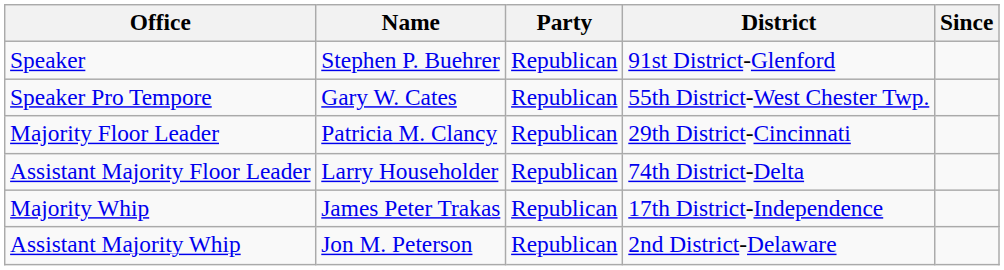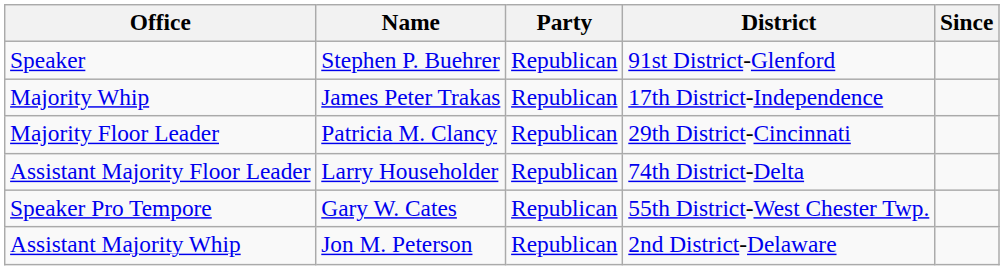 <table class="wikitable">
 <tr>
 <th>Office</th>
 <th>Name</th>
 <th>Party</th>
 <th>District</th>
 <th>Since</th>
 </tr>
 <tr>
 <td><a href='#'>Speaker</a></td>
 <td><a href='#'>Stephen P. Buehrer</a></td>
 <td><a href='#'>Republican</a></td>
 <td><a href='#'>91st District</a>-<a href='#'>Glenford</a></td>
 <td> </td>
 </tr>
 <tr>
-<td><a href='#'>Speaker Pro Tempore</a></td>
-<td><a href='#'>Gary W. Cates</a></td>
+<td><a href='#'>Majority Whip</a></td>
+<td><a href='#'>James Peter Trakas</a></td>
 <td><a href='#'>Republican</a></td>
-<td><a href='#'>55th District</a>-<a href='#'>West Chester Twp.</a></td>
+<td><a href='#'>17th District</a>-<a href='#'>Independence</a></td>
 <td> </td>
 </tr>
 <tr>
 <td><a href='#'>Majority Floor Leader</a></td>
 <td><a href='#'>Patricia M. Clancy</a></td>
 <td><a href='#'>Republican</a></td>
 <td><a href='#'>29th District</a>-<a href='#'>Cincinnati</a></td>
 <td> </td>
 </tr>
 <tr>
 <td><a href='#'>Assistant Majority Floor Leader</a></td>
 <td><a href='#'>Larry Householder</a></td>
 <td><a href='#'>Republican</a></td>
 <td><a href='#'>74th District</a>-<a href='#'>Delta</a></td>
 <td> </td>
 </tr>
 <tr>
-<td><a href='#'>Majority Whip</a></td>
-<td><a href='#'>James Peter Trakas</a></td>
+<td><a href='#'>Speaker Pro Tempore</a></td>
+<td><a href='#'>Gary W. Cates</a></td>
 <td><a href='#'>Republican</a></td>
-<td><a href='#'>17th District</a>-<a href='#'>Independence</a></td>
+<td><a href='#'>55th District</a>-<a href='#'>West Chester Twp.</a></td>
 <td> </td>
 </tr>
 <tr>
 <td><a href='#'>Assistant Majority Whip</a></td>
 <td><a href='#'>Jon M. Peterson</a></td>
 <td><a href='#'>Republican</a></td>
 <td><a href='#'>2nd District</a>-<a href='#'>Delaware</a></td>
 <td> </td>
 </tr>
 </table>
